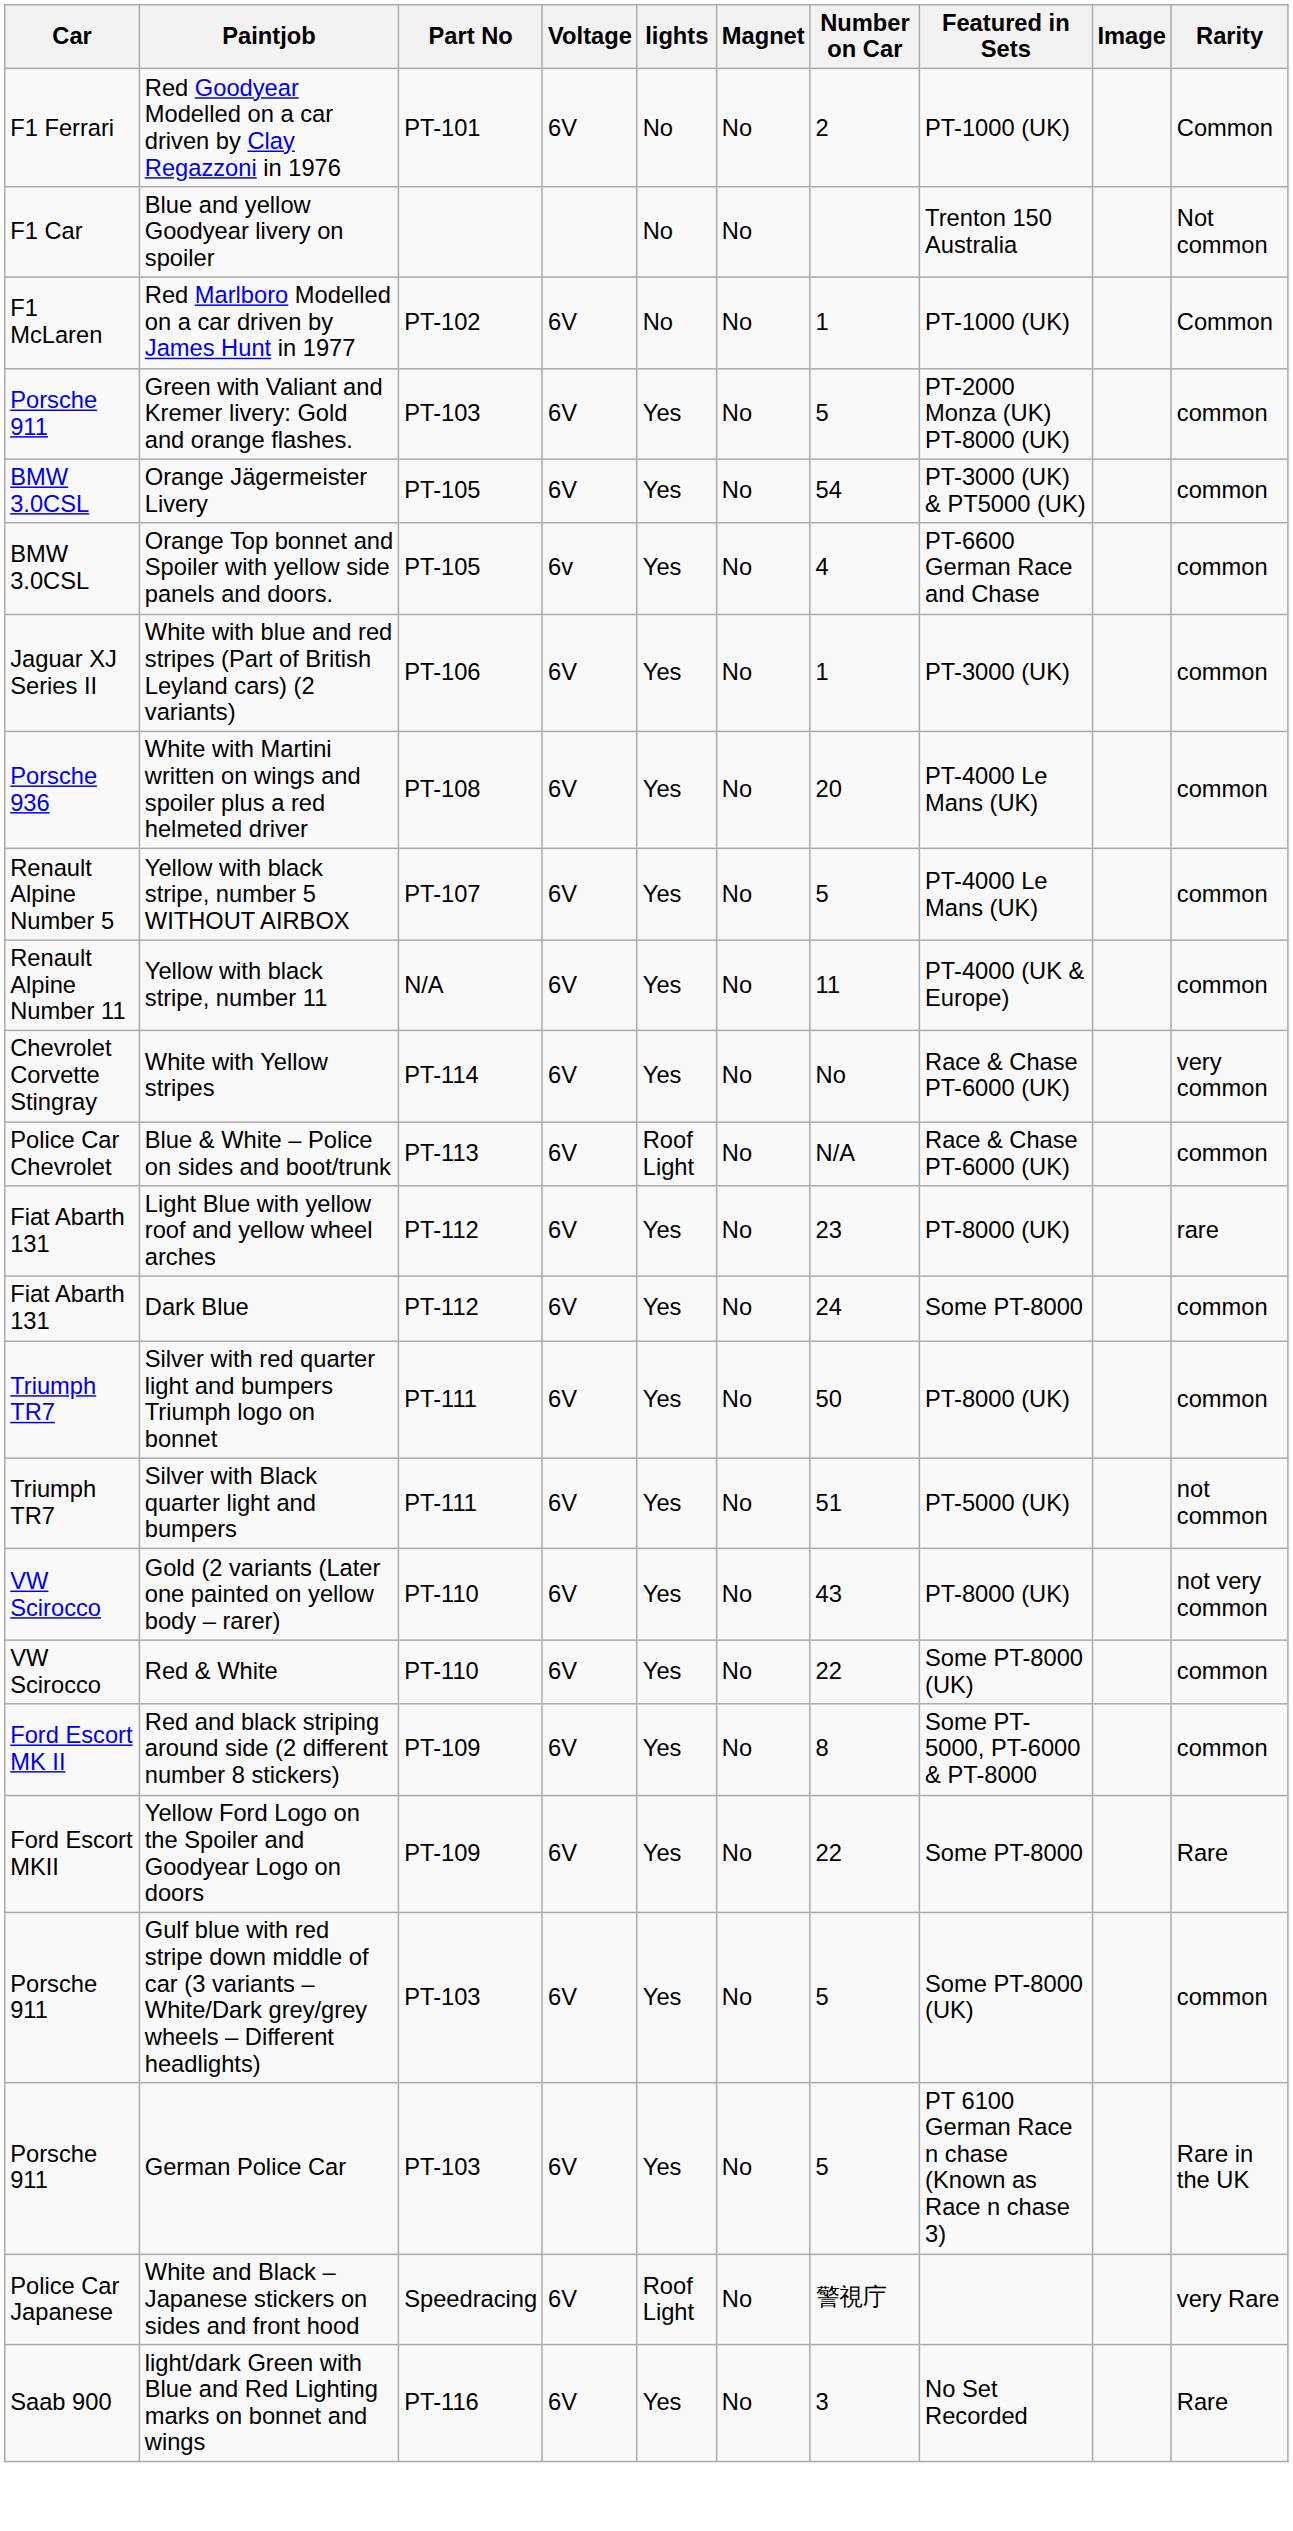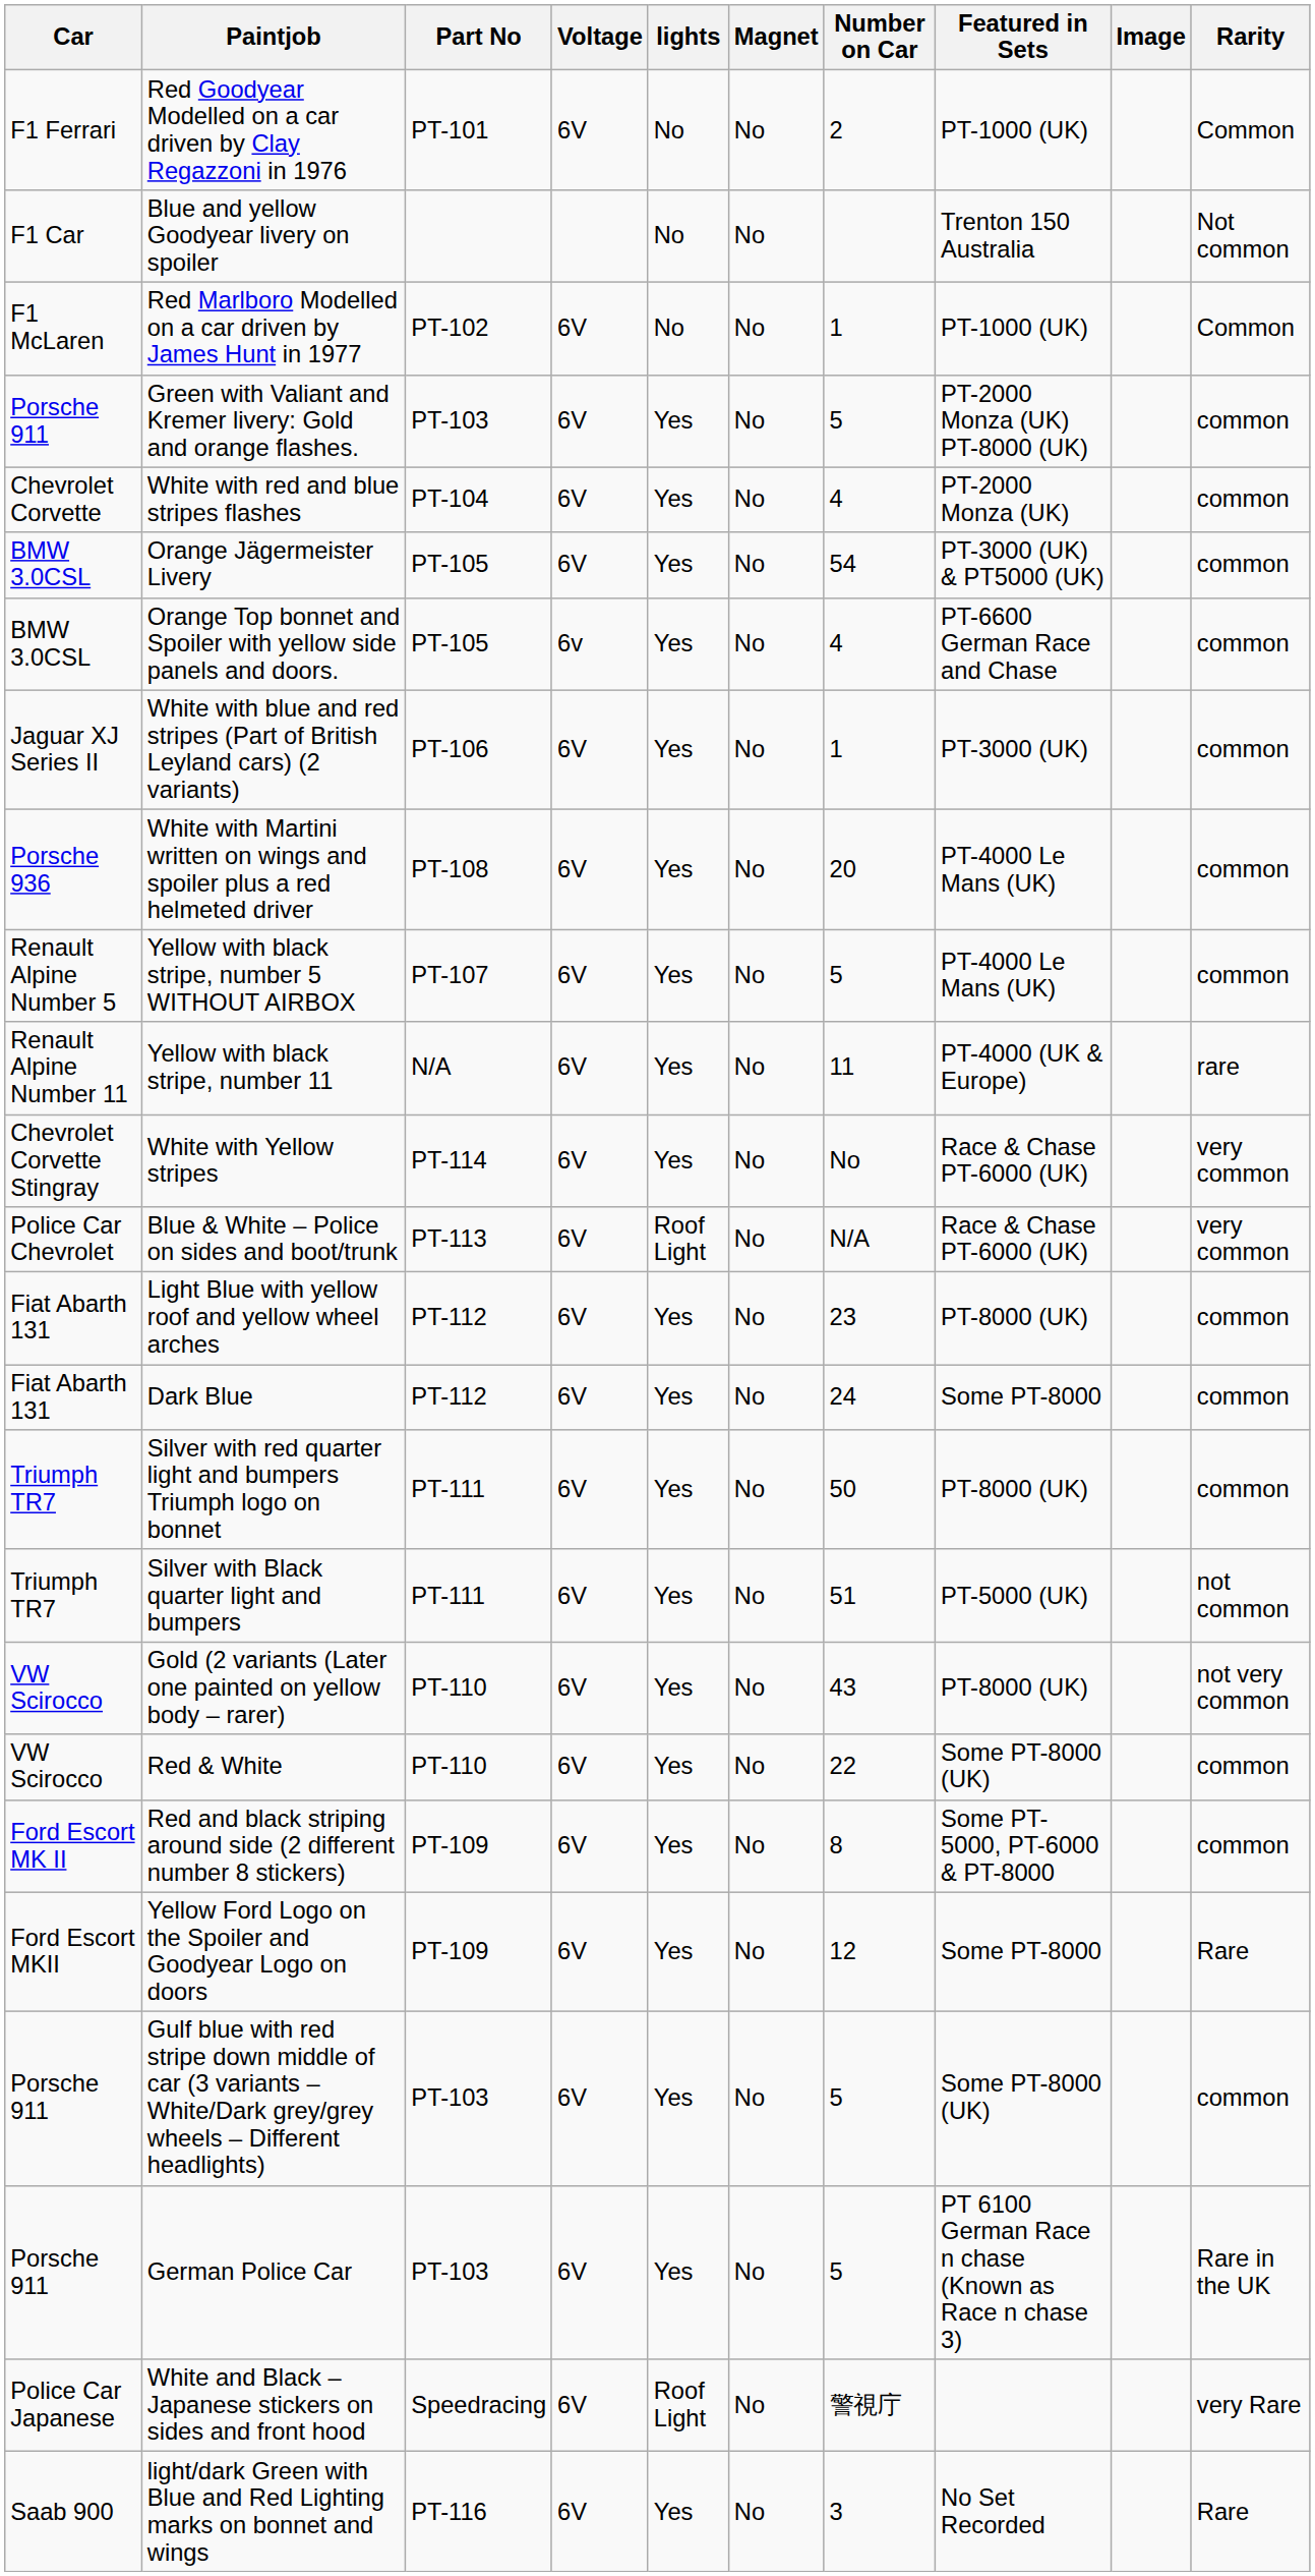 <table class="wikitable">
 <tr>
 <th>Car</th>
 <th>Paintjob</th>
 <th>Part No</th>
 <th>Voltage</th>
 <th>lights</th>
 <th>Magnet</th>
 <th>Number on Car</th>
 <th>Featured in Sets</th>
 <th>Image</th>
 <th>Rarity</th>
 </tr>
 <tr>
 <td>F1 Ferrari</td>
 <td>Red <a href='#'>Goodyear</a> Modelled on a car driven by <a href='#'>Clay Regazzoni</a> in 1976</td>
 <td>PT-101</td>
 <td>6V</td>
 <td>No</td>
 <td>No</td>
 <td>2</td>
 <td>PT-1000 (UK)</td>
 <td></td>
 <td>Common</td>
 </tr>
 <tr>
 <td>F1 Car</td>
 <td>Blue and yellow Goodyear livery on spoiler</td>
 <td></td>
 <td></td>
 <td>No</td>
 <td>No</td>
 <td></td>
 <td>Trenton 150 Australia</td>
 <td></td>
 <td>Not common</td>
 </tr>
 <tr>
 <td>F1 McLaren</td>
 <td>Red <a href='#'>Marlboro</a> Modelled on a car driven by <a href='#'>James Hunt</a> in 1977</td>
 <td>PT-102</td>
 <td>6V</td>
 <td>No</td>
 <td>No</td>
 <td>1</td>
 <td>PT-1000 (UK)</td>
 <td></td>
 <td>Common</td>
 </tr>
 <tr>
 <td><a href='#'>Porsche 911</a></td>
 <td>Green with Valiant and Kremer livery: Gold and orange flashes.</td>
 <td>PT-103</td>
 <td>6V</td>
 <td>Yes</td>
 <td>No</td>
 <td>5</td>
 <td>PT-2000 Monza (UK) PT-8000 (UK)</td>
+<td></td>
+<td>common</td>
+</tr>
+<tr>
+<td>Chevrolet Corvette</td>
+<td>White with red and blue stripes flashes</td>
+<td>PT-104</td>
+<td>6V</td>
+<td>Yes</td>
+<td>No</td>
+<td>4</td>
+<td>PT-2000 Monza (UK)</td>
 <td></td>
 <td>common</td>
 </tr>
 <tr>
 <td><a href='#'>BMW 3.0CSL</a></td>
 <td>Orange Jägermeister Livery</td>
 <td>PT-105</td>
 <td>6V</td>
 <td>Yes</td>
 <td>No</td>
 <td>54</td>
 <td>PT-3000 (UK) & PT5000 (UK)</td>
 <td></td>
 <td>common</td>
 </tr>
 <tr>
 <td BMW E9>BMW 3.0CSL</td>
 <td>Orange Top bonnet and Spoiler with yellow side panels and doors.</td>
 <td>PT-105</td>
 <td>6v</td>
 <td>Yes</td>
 <td>No</td>
 <td>4</td>
 <td>PT-6600 German Race and Chase</td>
 <td></td>
 <td>common</td>
 </tr>
 <tr>
 <td>Jaguar XJ Series II</td>
 <td>White with blue and red stripes (Part of British Leyland cars) (2 variants)</td>
 <td>PT-106</td>
 <td>6V</td>
 <td>Yes</td>
 <td>No</td>
 <td>1</td>
 <td>PT-3000 (UK)</td>
 <td></td>
 <td>common</td>
 </tr>
 <tr>
 <td><a href='#'>Porsche 936</a></td>
 <td>White with Martini written on wings and spoiler plus a red helmeted driver</td>
 <td>PT-108</td>
 <td>6V</td>
 <td>Yes</td>
 <td>No</td>
 <td>20</td>
 <td>PT-4000 Le Mans (UK)</td>
 <td></td>
 <td>common</td>
 </tr>
 <tr>
 <td>Renault Alpine Number 5</td>
 <td>Yellow with black stripe, number 5 WITHOUT AIRBOX</td>
 <td>PT-107</td>
 <td>6V</td>
 <td>Yes</td>
 <td>No</td>
 <td>5</td>
 <td>PT-4000 Le Mans (UK)</td>
 <td></td>
 <td>common</td>
 </tr>
 <tr>
 <td>Renault Alpine Number 11</td>
 <td>Yellow with black stripe, number 11</td>
 <td>N/A</td>
 <td>6V</td>
 <td>Yes</td>
 <td>No</td>
 <td>11</td>
 <td>PT-4000 (UK & Europe)</td>
 <td></td>
-<td>common</td>
+<td>rare</td>
 </tr>
 <tr>
 <td>Chevrolet Corvette Stingray</td>
 <td>White with Yellow stripes</td>
 <td>PT-114</td>
 <td>6V</td>
 <td>Yes</td>
 <td>No</td>
 <td>No</td>
 <td>Race & Chase PT-6000 (UK)</td>
 <td></td>
 <td>very common</td>
 </tr>
 <tr>
 <td>Police Car Chevrolet</td>
 <td>Blue & White – Police on sides and boot/trunk</td>
 <td>PT-113</td>
 <td>6V</td>
 <td>Roof Light</td>
 <td>No</td>
 <td>N/A</td>
 <td>Race & Chase PT-6000 (UK)</td>
 <td></td>
-<td>common</td>
+<td>very common</td>
 </tr>
 <tr>
 <td>Fiat Abarth 131</td>
 <td>Light Blue with yellow roof and yellow wheel arches</td>
 <td>PT-112</td>
 <td>6V</td>
 <td>Yes</td>
 <td>No</td>
 <td>23</td>
 <td>PT-8000 (UK)</td>
 <td></td>
-<td>rare</td>
+<td>common</td>
 </tr>
 <tr>
 <td>Fiat Abarth 131</td>
 <td>Dark Blue</td>
 <td>PT-112</td>
 <td>6V</td>
 <td>Yes</td>
 <td>No</td>
 <td>24</td>
 <td>Some PT-8000</td>
 <td></td>
 <td>common</td>
 </tr>
 <tr>
 <td><a href='#'>Triumph TR7</a></td>
 <td>Silver with red quarter light and bumpers Triumph logo on bonnet</td>
 <td>PT-111</td>
 <td>6V</td>
 <td>Yes</td>
 <td>No</td>
 <td>50</td>
 <td>PT-8000 (UK)</td>
 <td></td>
 <td>common</td>
 </tr>
 <tr>
 <td>Triumph TR7</td>
 <td>Silver with Black quarter light and bumpers</td>
 <td>PT-111</td>
 <td>6V</td>
 <td>Yes</td>
 <td>No</td>
 <td>51</td>
 <td>PT-5000 (UK)</td>
 <td></td>
 <td>not common</td>
 </tr>
 <tr>
 <td><a href='#'>VW Scirocco</a></td>
 <td>Gold (2 variants (Later one painted on yellow body – rarer)</td>
 <td>PT-110</td>
 <td>6V</td>
 <td>Yes</td>
 <td>No</td>
 <td>43</td>
 <td>PT-8000 (UK)</td>
 <td></td>
 <td>not very common</td>
 </tr>
 <tr>
 <td>VW Scirocco</td>
 <td>Red & White</td>
 <td>PT-110</td>
 <td>6V</td>
 <td>Yes</td>
 <td>No</td>
 <td>22</td>
 <td>Some PT-8000 (UK)</td>
 <td></td>
 <td>common</td>
 </tr>
 <tr>
 <td><a href='#'>Ford Escort MK II</a></td>
 <td>Red and black striping around side (2 different number 8 stickers)</td>
 <td>PT-109</td>
 <td>6V</td>
 <td>Yes</td>
 <td>No</td>
 <td>8</td>
 <td>Some PT-5000, PT-6000 & PT-8000</td>
 <td></td>
 <td>common</td>
 </tr>
 <tr>
 <td>Ford Escort MKII</td>
 <td>Yellow Ford Logo on the Spoiler and Goodyear Logo on doors</td>
 <td>PT-109</td>
 <td>6V</td>
 <td>Yes</td>
 <td>No</td>
-<td>22</td>
+<td>12</td>
 <td>Some PT-8000</td>
 <td></td>
 <td>Rare</td>
 </tr>
 <tr>
 <td>Porsche 911</td>
 <td>Gulf blue with red stripe down middle of car (3 variants – White/Dark grey/grey wheels – Different headlights)</td>
 <td>PT-103</td>
 <td>6V</td>
 <td>Yes</td>
 <td>No</td>
 <td>5</td>
 <td>Some PT-8000 (UK)</td>
 <td></td>
 <td>common</td>
 </tr>
 <tr>
 <td>Porsche 911</td>
 <td>German Police Car</td>
 <td>PT-103</td>
 <td>6V</td>
 <td>Yes</td>
 <td>No</td>
 <td>5</td>
 <td>PT 6100 German Race n chase (Known as Race n chase 3)</td>
 <td></td>
 <td>Rare in the UK</td>
 </tr>
 <tr>
 <td>Police Car Japanese</td>
 <td>White and Black – Japanese stickers on sides and front hood</td>
 <td>Speedracing</td>
 <td>6V</td>
 <td>Roof Light</td>
 <td>No</td>
 <td>警視庁</td>
 <td></td>
 <td></td>
 <td>very Rare</td>
 </tr>
 <tr>
 <td>Saab 900</td>
 <td>light/dark Green with Blue and Red Lighting marks on bonnet and wings</td>
 <td>PT-116</td>
 <td>6V</td>
 <td>Yes</td>
 <td>No</td>
 <td>3</td>
 <td>No Set Recorded</td>
 <td></td>
 <td>Rare</td>
 </tr>
 </table>
